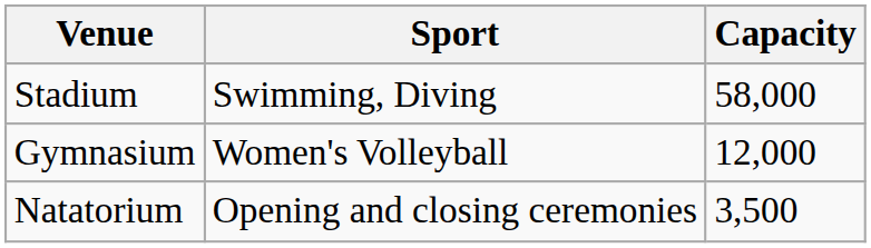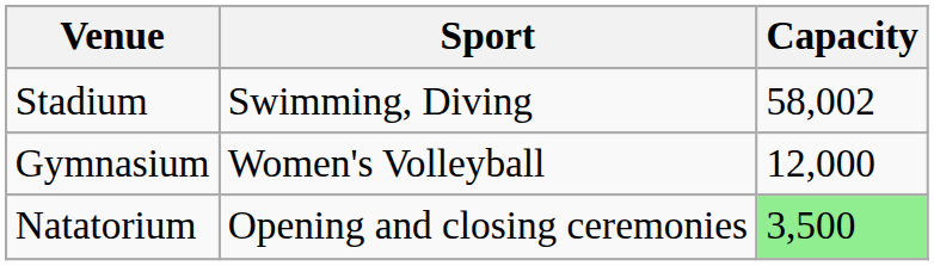 <table class=wikitable>
 <tr>
 <th>Venue</th>
 <th>Sport</th>
 <th>Capacity</th>
 </tr>
 <tr>
 <td>Stadium</td>
 <td>Swimming, Diving</td>
-<td>58,000</td>
+<td>58,002</td>
 </tr>
 <tr>
 <td>Gymnasium</td>
 <td>Women's Volleyball</td>
 <td>12,000</td>
 </tr>
 <tr>
 <td>Natatorium</td>
 <td>Opening and closing ceremonies</td>
-<td>3,500</td>
+<td style="background: lightgreen;">3,500</td>
 </tr>
 </table>
